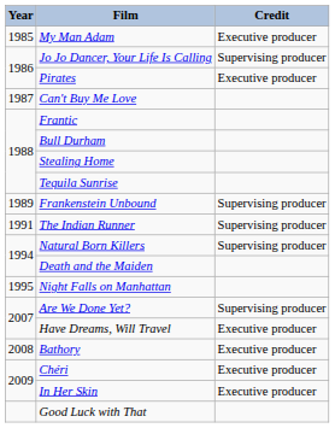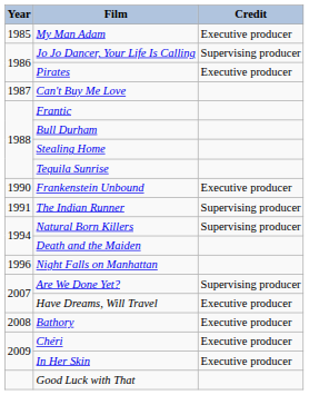 <table class="wikitable" style="font-size:95%;">
 <tr>
 <th style="background:#B0C4DE;">Year</th>
 <th style="background:#B0C4DE;">Film</th>
 <th style="background:#B0C4DE;">Credit</th>
 </tr>
 <tr>
 <td>1985</td>
 <td><em><a href='#'>My Man Adam</a></em></td>
 <td>Executive producer</td>
 </tr>
 <tr>
 <td rowspan=2>1986</td>
 <td><em><a href='#'>Jo Jo Dancer, Your Life Is Calling</a></em></td>
 <td>Supervising producer</td>
 </tr>
 <tr>
 <td><em><a href='#'>Pirates</a></em></td>
 <td>Executive producer</td>
 </tr>
 <tr>
 <td>1987</td>
 <td><em><a href='#'>Can't Buy Me Love</a></em></td>
 <td></td>
 </tr>
 <tr>
 <td rowspan=4>1988</td>
 <td><em><a href='#'>Frantic</a></em></td>
 <td></td>
 </tr>
 <tr>
 <td><em><a href='#'>Bull Durham</a></em></td>
 <td></td>
 </tr>
 <tr>
 <td><em><a href='#'>Stealing Home</a></em></td>
 <td></td>
 </tr>
 <tr>
 <td><em><a href='#'>Tequila Sunrise</a></em></td>
 <td></td>
 </tr>
 <tr>
-<td>1989</td>
+<td>1990</td>
 <td><em><a href='#'>Frankenstein Unbound</a></em></td>
-<td>Supervising producer</td>
+<td>Executive producer</td>
 </tr>
 <tr>
 <td>1991</td>
 <td><em><a href='#'>The Indian Runner</a></em></td>
 <td>Supervising producer</td>
 </tr>
 <tr>
 <td rowspan=2>1994</td>
 <td><em><a href='#'>Natural Born Killers</a></em></td>
 <td>Supervising producer</td>
 </tr>
 <tr>
 <td><em><a href='#'>Death and the Maiden</a></em></td>
 <td></td>
 </tr>
 <tr>
-<td>1995</td>
+<td>1996</td>
 <td><em><a href='#'>Night Falls on Manhattan</a></em></td>
 <td></td>
 </tr>
 <tr>
 <td rowspan=2>2007</td>
 <td><em><a href='#'>Are We Done Yet?</a></em></td>
 <td>Supervising producer</td>
 </tr>
 <tr>
 <td><em>Have Dreams, Will Travel</em></td>
 <td>Executive producer</td>
 </tr>
 <tr>
 <td>2008</td>
 <td><em><a href='#'>Bathory</a></em></td>
 <td>Executive producer</td>
 </tr>
 <tr>
 <td rowspan=2>2009</td>
 <td><em><a href='#'>Chéri</a></em></td>
 <td>Executive producer</td>
 </tr>
 <tr>
 <td><em><a href='#'>In Her Skin</a></em></td>
 <td>Executive producer</td>
 </tr>
 <tr>
 <td></td>
 <td><em>Good Luck with That</em></td>
 <td></td>
 </tr>
 </table>
